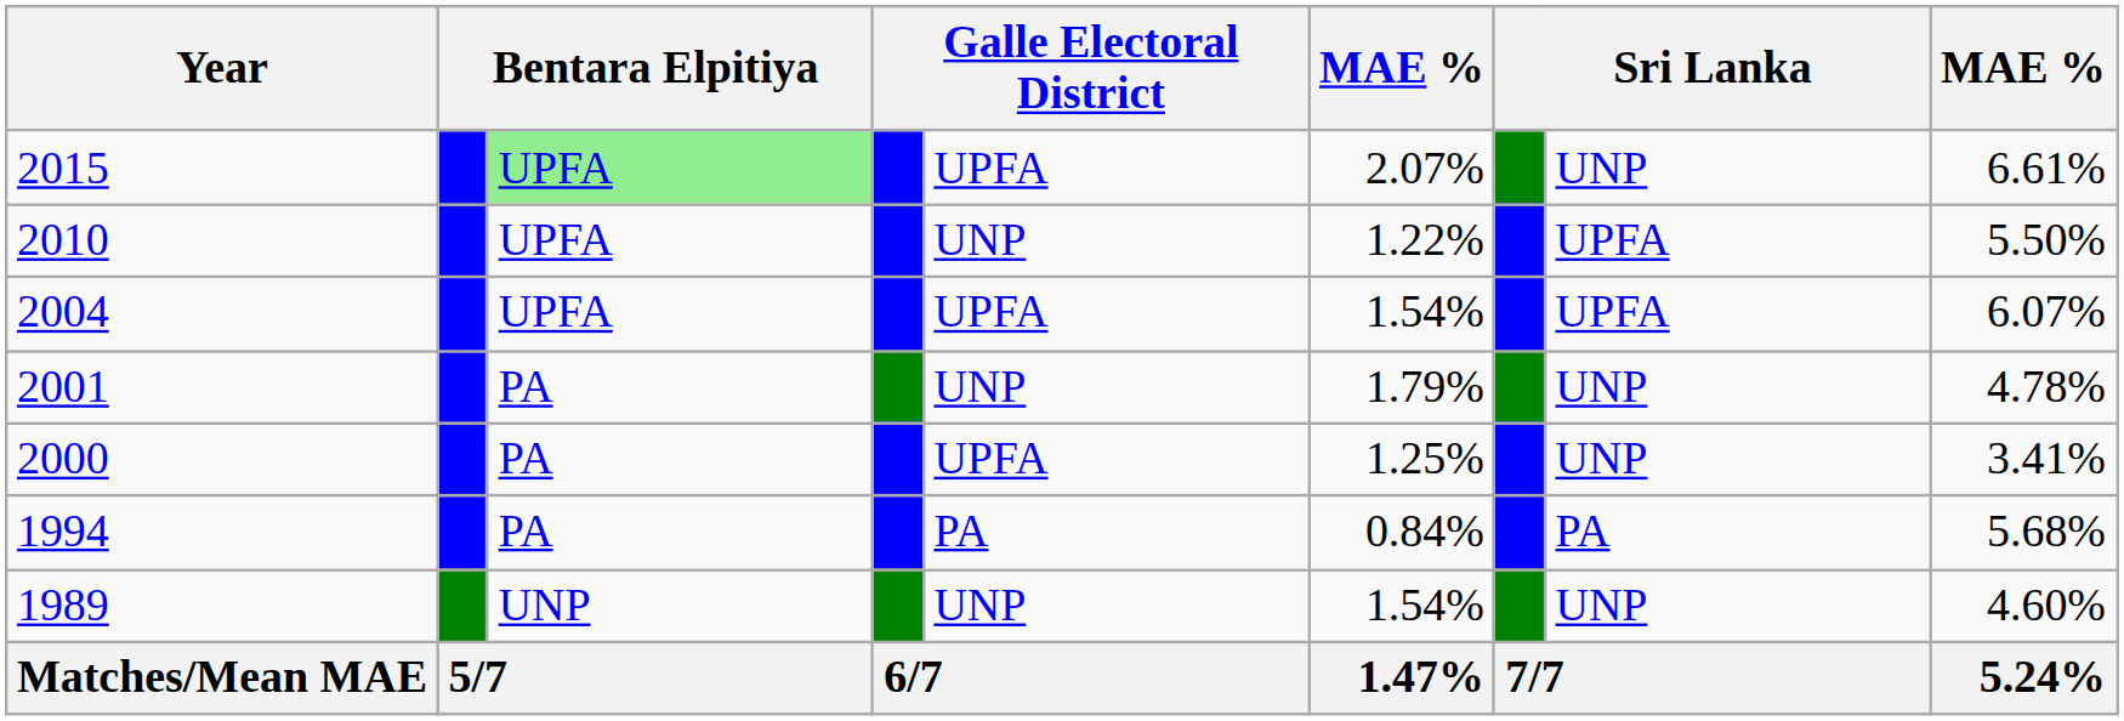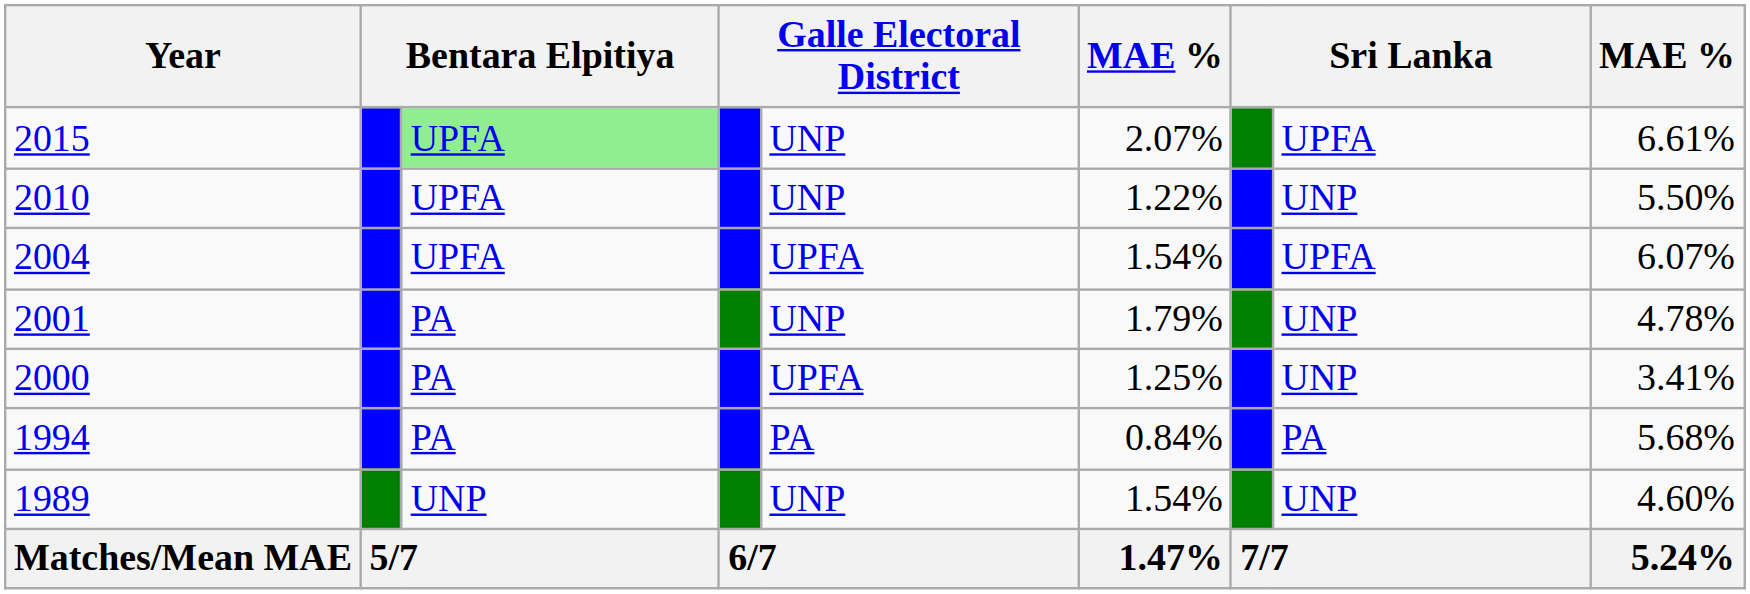 <table class="wikitable">
 <tr>
 <th>Year</th>
 <th colspan="2" width="144px">Bentara Elpitiya</th>
 <th colspan="2" width="144px"><a href='#'>Galle Electoral District</a></th>
 <th><a href='#'>MAE</a> %</th>
 <th colspan="2" width="144px">Sri Lanka</th>
 <th>MAE %</th>
 </tr>
 <tr>
 <td><a href='#'>2015</a></td>
 <td style="background-color:blue;" width="10px"></td>
 <td style="background: lightgreen; text-align:left;"><a href='#'>UPFA</a></td>
 <td style="background-color:blue;" width="10px"></td>
-<td style="text-align:left;"><a href='#'>UPFA</a></td>
+<td style="text-align:left;"><a href='#'>UNP</a></td>
 <td style="text-align:right;">2.07%</td>
 <td style="background-color:green;" width="10px"></td>
-<td style="text-align:left;"><a href='#'>UNP</a></td>
+<td style="text-align:left;"><a href='#'>UPFA</a></td>
 <td style="text-align:right;">6.61%</td>
 </tr>
 <tr>
 <td><a href='#'>2010</a></td>
 <td style="background-color:blue;" width="10px"></td>
 <td style="text-align:left;"><a href='#'>UPFA</a></td>
 <td style="background-color:blue;" width="10px"></td>
 <td style="text-align:left;"><a href='#'>UNP</a></td>
 <td style="text-align:right;">1.22%</td>
 <td style="background-color:blue;" width="10px"></td>
-<td style="text-align:left;"><a href='#'>UPFA</a></td>
+<td style="text-align:left;"><a href='#'>UNP</a></td>
 <td style="text-align:right;">5.50%</td>
 </tr>
 <tr>
 <td><a href='#'>2004</a></td>
 <td style="background-color:blue;" width="10px"></td>
 <td style="text-align:left;"><a href='#'>UPFA</a></td>
 <td style="background-color:blue;" width="10px"></td>
 <td style="text-align:left;"><a href='#'>UPFA</a></td>
 <td style="text-align:right;">1.54%</td>
 <td style="background-color:blue;" width="10px"></td>
 <td style="text-align:left;"><a href='#'>UPFA</a></td>
 <td style="text-align:right;">6.07%</td>
 </tr>
 <tr>
 <td><a href='#'>2001</a></td>
 <td style="background-color:blue;" width="10px"></td>
 <td style="text-align:left;"><a href='#'>PA</a></td>
 <td style="background-color:green;" width="10px"></td>
 <td style="text-align:left;"><a href='#'>UNP</a></td>
 <td style="text-align:right;">1.79%</td>
 <td style="background-color:green;" width="10px"></td>
 <td style="text-align:left;"><a href='#'>UNP</a></td>
 <td style="text-align:right;">4.78%</td>
 </tr>
 <tr>
 <td><a href='#'>2000</a></td>
 <td style="background-color:blue;" width="10px"></td>
 <td style="text-align:left;"><a href='#'>PA</a></td>
 <td style="background-color:blue;" width="10px"></td>
 <td style="text-align:left;"><a href='#'>UPFA</a></td>
 <td style="text-align:right;">1.25%</td>
 <td style="background-color:blue;" width="10px"></td>
 <td style="text-align:left;"><a href='#'>UNP</a></td>
 <td style="text-align:right;">3.41%</td>
 </tr>
 <tr>
 <td><a href='#'>1994</a></td>
 <td style="background-color:blue;" width="10px"></td>
 <td style="text-align:left;"><a href='#'>PA</a></td>
 <td style="background-color:blue;" width="10px"></td>
 <td style="text-align:left;"><a href='#'>PA</a></td>
 <td style="text-align:right;">0.84%</td>
 <td style="background-color:blue;" width="10px"></td>
 <td style="text-align:left;"><a href='#'>PA</a></td>
 <td style="text-align:right;">5.68%</td>
 </tr>
 <tr>
 <td><a href='#'>1989</a></td>
 <td style="background-color:green;" width="10px"></td>
 <td style="text-align:left;"><a href='#'>UNP</a></td>
 <td style="background-color:green;" width="10px"></td>
 <td style="text-align:left;"><a href='#'>UNP</a></td>
 <td style="text-align:right;">1.54%</td>
 <td style="background-color:green;" width="10px"></td>
 <td style="text-align:left;"><a href='#'>UNP</a></td>
 <td style="text-align:right;">4.60%</td>
 </tr>
 <tr>
 <th>Matches/Mean MAE</th>
 <th style="text-align:left;"colspan="2" width="144px">5/7</th>
 <th style="text-align:left;"colspan="2" width="144px">6/7</th>
 <th style="text-align:right;">1.47%</th>
 <th style="text-align:left;"colspan="2" width="144px">7/7</th>
 <th style="text-align:right;">5.24%</th>
 </tr>
 </table>
